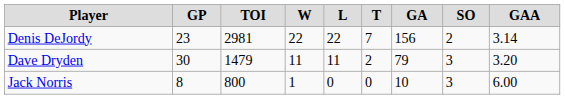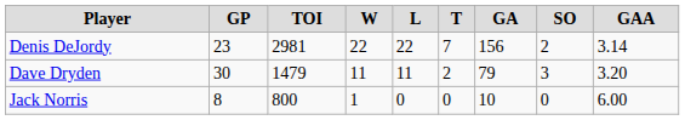 <table class="wikitable" width="50%">
 <tr align="center"  bgcolor="#dddddd">
 <td><strong>Player</strong></td>
 <td><strong>GP</strong></td>
 <td><strong>TOI</strong></td>
 <td><strong>W</strong></td>
 <td><strong>L</strong></td>
 <td><strong>T</strong></td>
 <td><strong>GA</strong></td>
 <td><strong>SO</strong></td>
 <td><strong>GAA</strong></td>
 </tr>
 <tr>
 <td><a href='#'>Denis DeJordy</a></td>
 <td>23</td>
 <td>2981</td>
 <td>22</td>
 <td>22</td>
 <td>7</td>
 <td>156</td>
 <td>2</td>
 <td>3.14</td>
 </tr>
 <tr>
 <td><a href='#'>Dave Dryden</a></td>
 <td>30</td>
 <td>1479</td>
 <td>11</td>
 <td>11</td>
 <td>2</td>
 <td>79</td>
 <td>3</td>
 <td>3.20</td>
 </tr>
 <tr>
 <td><a href='#'>Jack Norris</a></td>
 <td>8</td>
 <td>800</td>
 <td>1</td>
 <td>0</td>
 <td>0</td>
 <td>10</td>
-<td>3</td>
+<td>0</td>
 <td>6.00</td>
 </tr>
 </table>
